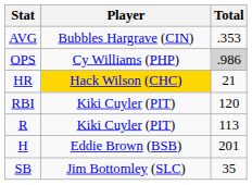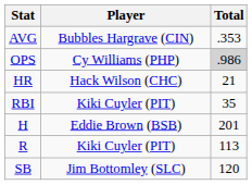 <table class="wikitable" style="text-align:center;">
 <tr>
 <th style="width:15%;">Stat</th>
 <th>Player</th>
 <th style="width:15%;">Total</th>
 </tr>
 <tr>
 <td><a href='#'>AVG</a></td>
 <td><a href='#'>Bubbles Hargrave</a> (<a href='#'>CIN</a>)</td>
 <td>.353</td>
 </tr>
 <tr>
 <td><a href='#'>OPS</a></td>
 <td><a href='#'>Cy Williams</a> (<a href='#'>PHP</a>)</td>
 <td style="background: lightgrey;">.986</td>
 </tr>
 <tr>
 <td><a href='#'>HR</a></td>
-<td style="background: gold;"><a href='#'>Hack Wilson</a> (<a href='#'>CHC</a>)</td>
+<td><a href='#'>Hack Wilson</a> (<a href='#'>CHC</a>)</td>
 <td>21</td>
 </tr>
 <tr>
 <td><a href='#'>RBI</a></td>
 <td><a href='#'>Kiki Cuyler</a> (<a href='#'>PIT</a>)</td>
-<td>120</td>
+<td>35</td>
+</tr>
+<tr>
+<td><a href='#'>H</a></td>
+<td><a href='#'>Eddie Brown</a> (<a href='#'>BSB</a>)</td>
+<td>201</td>
 </tr>
 <tr>
 <td><a href='#'>R</a></td>
 <td><a href='#'>Kiki Cuyler</a> (<a href='#'>PIT</a>)</td>
 <td>113</td>
 </tr>
 <tr>
-<td><a href='#'>H</a></td>
-<td><a href='#'>Eddie Brown</a> (<a href='#'>BSB</a>)</td>
-<td>201</td>
-</tr>
-<tr>
 <td><a href='#'>SB</a></td>
 <td><a href='#'>Jim Bottomley</a> (<a href='#'>SLC</a>)</td>
-<td>35</td>
+<td>120</td>
 </tr>
 </table>
